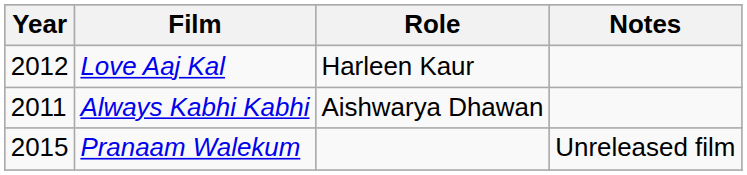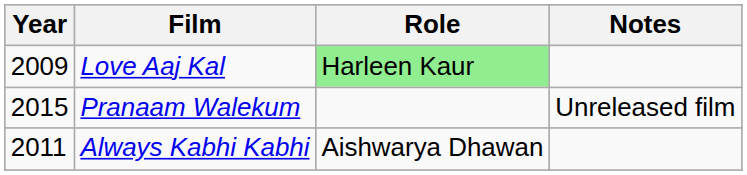 <table class="wikitable">
 <tr style="background:#ccc; text-align:center;">
 <th>Year</th>
 <th>Film</th>
 <th>Role</th>
 <th>Notes</th>
 </tr>
 <tr>
-<td>2012</td>
+<td>2009</td>
 <td><em><a href='#'>Love Aaj Kal</a></em></td>
-<td>Harleen Kaur</td>
-<td></td>
-</tr>
-<tr>
-<td>2011</td>
-<td><em><a href='#'>Always Kabhi Kabhi</a></em></td>
-<td>Aishwarya Dhawan</td>
+<td style="background: lightgreen;">Harleen Kaur</td>
 <td></td>
 </tr>
 <tr>
 <td>2015</td>
 <td><em><a href='#'>Pranaam Walekum</a></em></td>
 <td></td>
 <td>Unreleased film</td>
 </tr>
+<tr>
+<td>2011</td>
+<td><em><a href='#'>Always Kabhi Kabhi</a></em></td>
+<td>Aishwarya Dhawan</td>
+<td></td>
+</tr>
 </table>
